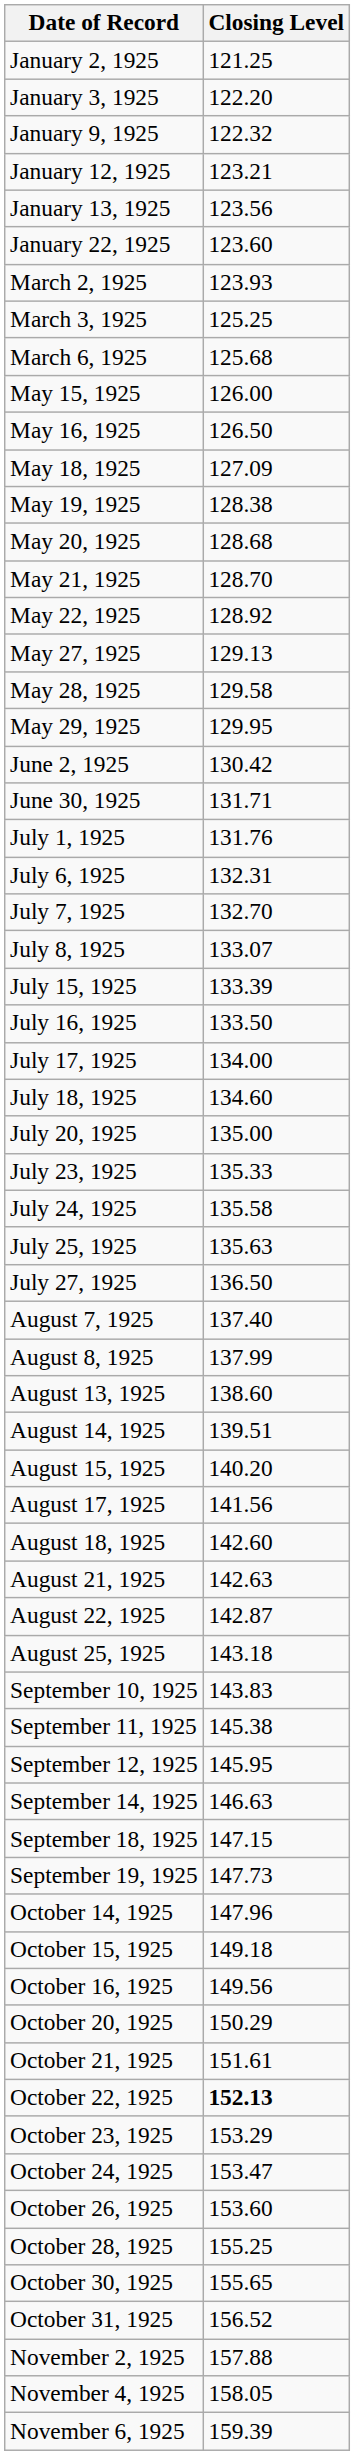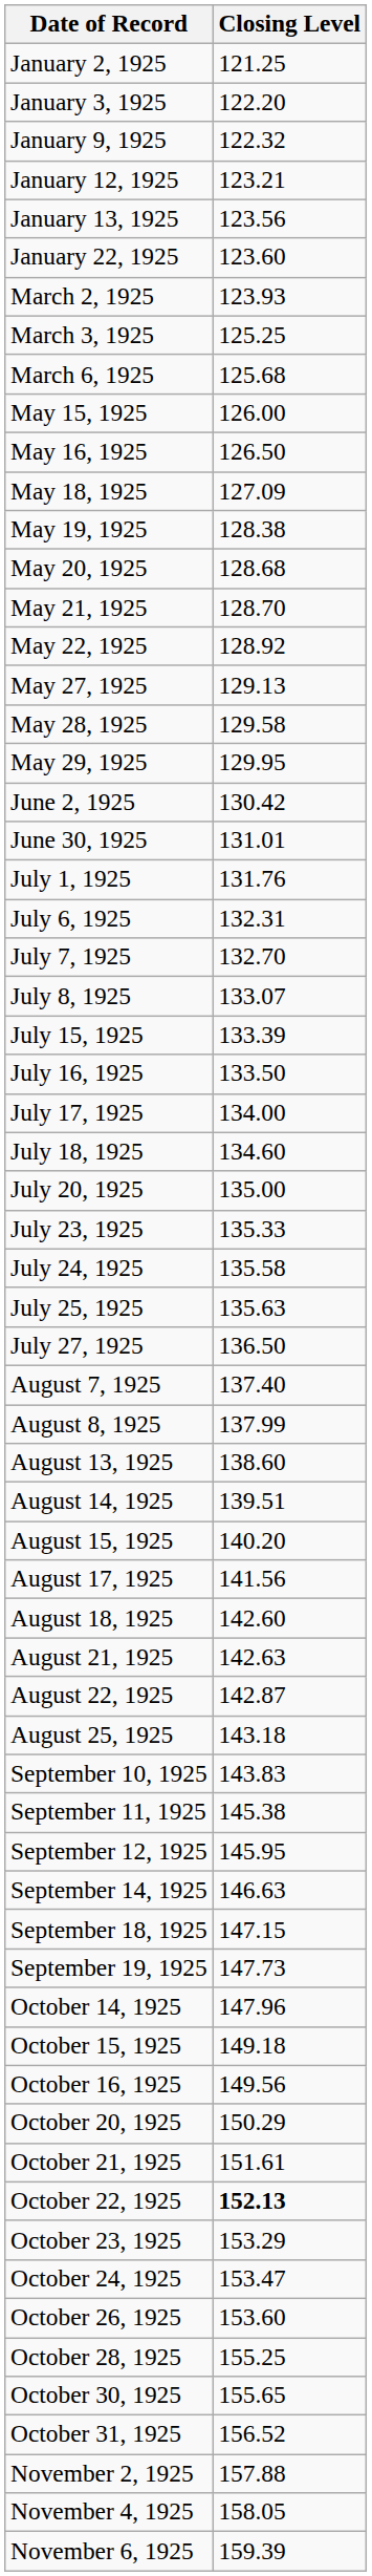 <table class="wikitable">
 <tr>
 <th>Date of Record</th>
 <th>Closing Level</th>
 </tr>
 <tr>
 <td>January 2, 1925</td>
 <td>121.25</td>
 </tr>
 <tr>
 <td>January 3, 1925</td>
 <td>122.20</td>
 </tr>
 <tr>
 <td>January 9, 1925</td>
 <td>122.32</td>
 </tr>
 <tr>
 <td>January 12, 1925</td>
 <td>123.21</td>
 </tr>
 <tr>
 <td>January 13, 1925</td>
 <td>123.56</td>
 </tr>
 <tr>
 <td>January 22, 1925</td>
 <td>123.60</td>
 </tr>
 <tr>
 <td>March 2, 1925</td>
 <td>123.93</td>
 </tr>
 <tr>
 <td>March 3, 1925</td>
 <td>125.25</td>
 </tr>
 <tr>
 <td>March 6, 1925</td>
 <td>125.68</td>
 </tr>
 <tr>
 <td>May 15, 1925</td>
 <td>126.00</td>
 </tr>
 <tr>
 <td>May 16, 1925</td>
 <td>126.50</td>
 </tr>
 <tr>
 <td>May 18, 1925</td>
 <td>127.09</td>
 </tr>
 <tr>
 <td>May 19, 1925</td>
 <td>128.38</td>
 </tr>
 <tr>
 <td>May 20, 1925</td>
 <td>128.68</td>
 </tr>
 <tr>
 <td>May 21, 1925</td>
 <td>128.70</td>
 </tr>
 <tr>
 <td>May 22, 1925</td>
 <td>128.92</td>
 </tr>
 <tr>
 <td>May 27, 1925</td>
 <td>129.13</td>
 </tr>
 <tr>
 <td>May 28, 1925</td>
 <td>129.58</td>
 </tr>
 <tr>
 <td>May 29, 1925</td>
 <td>129.95</td>
 </tr>
 <tr>
 <td>June 2, 1925</td>
 <td>130.42</td>
 </tr>
 <tr>
 <td>June 30, 1925</td>
-<td>131.71</td>
+<td>131.01</td>
 </tr>
 <tr>
 <td>July 1, 1925</td>
 <td>131.76</td>
 </tr>
 <tr>
 <td>July 6, 1925</td>
 <td>132.31</td>
 </tr>
 <tr>
 <td>July 7, 1925</td>
 <td>132.70</td>
 </tr>
 <tr>
 <td>July 8, 1925</td>
 <td>133.07</td>
 </tr>
 <tr>
 <td>July 15, 1925</td>
 <td>133.39</td>
 </tr>
 <tr>
 <td>July 16, 1925</td>
 <td>133.50</td>
 </tr>
 <tr>
 <td>July 17, 1925</td>
 <td>134.00</td>
 </tr>
 <tr>
 <td>July 18, 1925</td>
 <td>134.60</td>
 </tr>
 <tr>
 <td>July 20, 1925</td>
 <td>135.00</td>
 </tr>
 <tr>
 <td>July 23, 1925</td>
 <td>135.33</td>
 </tr>
 <tr>
 <td>July 24, 1925</td>
 <td>135.58</td>
 </tr>
 <tr>
 <td>July 25, 1925</td>
 <td>135.63</td>
 </tr>
 <tr>
 <td>July 27, 1925</td>
 <td>136.50</td>
 </tr>
 <tr>
 <td>August 7, 1925</td>
 <td>137.40</td>
 </tr>
 <tr>
 <td>August 8, 1925</td>
 <td>137.99</td>
 </tr>
 <tr>
 <td>August 13, 1925</td>
 <td>138.60</td>
 </tr>
 <tr>
 <td>August 14, 1925</td>
 <td>139.51</td>
 </tr>
 <tr>
 <td>August 15, 1925</td>
 <td>140.20</td>
 </tr>
 <tr>
 <td>August 17, 1925</td>
 <td>141.56</td>
 </tr>
 <tr>
 <td>August 18, 1925</td>
 <td>142.60</td>
 </tr>
 <tr>
 <td>August 21, 1925</td>
 <td>142.63</td>
 </tr>
 <tr>
 <td>August 22, 1925</td>
 <td>142.87</td>
 </tr>
 <tr>
 <td>August 25, 1925</td>
 <td>143.18</td>
 </tr>
 <tr>
 <td>September 10, 1925</td>
 <td>143.83</td>
 </tr>
 <tr>
 <td>September 11, 1925</td>
 <td>145.38</td>
 </tr>
 <tr>
 <td>September 12, 1925</td>
 <td>145.95</td>
 </tr>
 <tr>
 <td>September 14, 1925</td>
 <td>146.63</td>
 </tr>
 <tr>
 <td>September 18, 1925</td>
 <td>147.15</td>
 </tr>
 <tr>
 <td>September 19, 1925</td>
 <td>147.73</td>
 </tr>
 <tr>
 <td>October 14, 1925</td>
 <td>147.96</td>
 </tr>
 <tr>
 <td>October 15, 1925</td>
 <td>149.18</td>
 </tr>
 <tr>
 <td>October 16, 1925</td>
 <td>149.56</td>
 </tr>
 <tr>
 <td>October 20, 1925</td>
 <td>150.29</td>
 </tr>
 <tr>
 <td>October 21, 1925</td>
 <td>151.61</td>
 </tr>
 <tr>
 <td>October 22, 1925</td>
 <td><strong>152.13</strong></td>
 </tr>
 <tr>
 <td>October 23, 1925</td>
 <td>153.29</td>
 </tr>
 <tr>
 <td>October 24, 1925</td>
 <td>153.47</td>
 </tr>
 <tr>
 <td>October 26, 1925</td>
 <td>153.60</td>
 </tr>
 <tr>
 <td>October 28, 1925</td>
 <td>155.25</td>
 </tr>
 <tr>
 <td>October 30, 1925</td>
 <td>155.65</td>
 </tr>
 <tr>
 <td>October 31, 1925</td>
 <td>156.52</td>
 </tr>
 <tr>
 <td>November 2, 1925</td>
 <td>157.88</td>
 </tr>
 <tr>
 <td>November 4, 1925</td>
 <td>158.05</td>
 </tr>
 <tr>
 <td>November 6, 1925</td>
 <td>159.39</td>
 </tr>
 </table>
